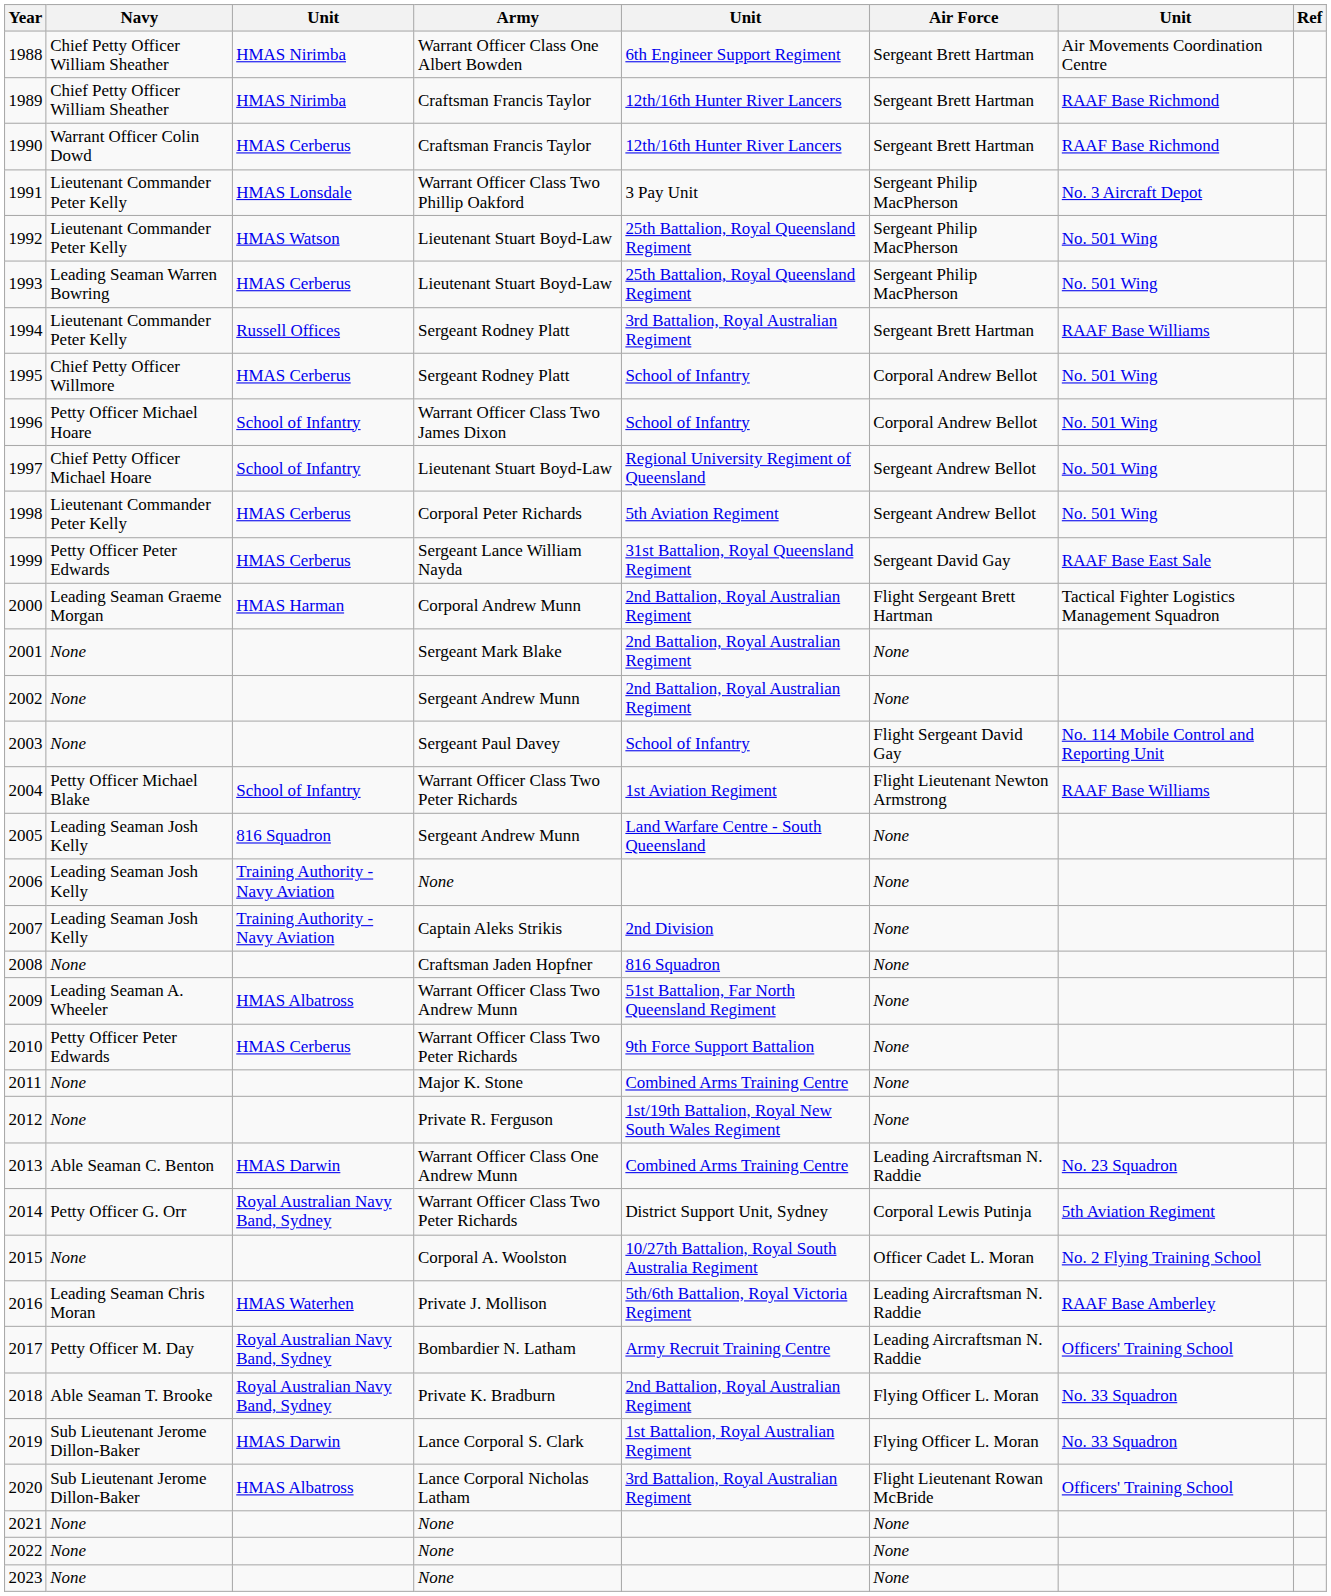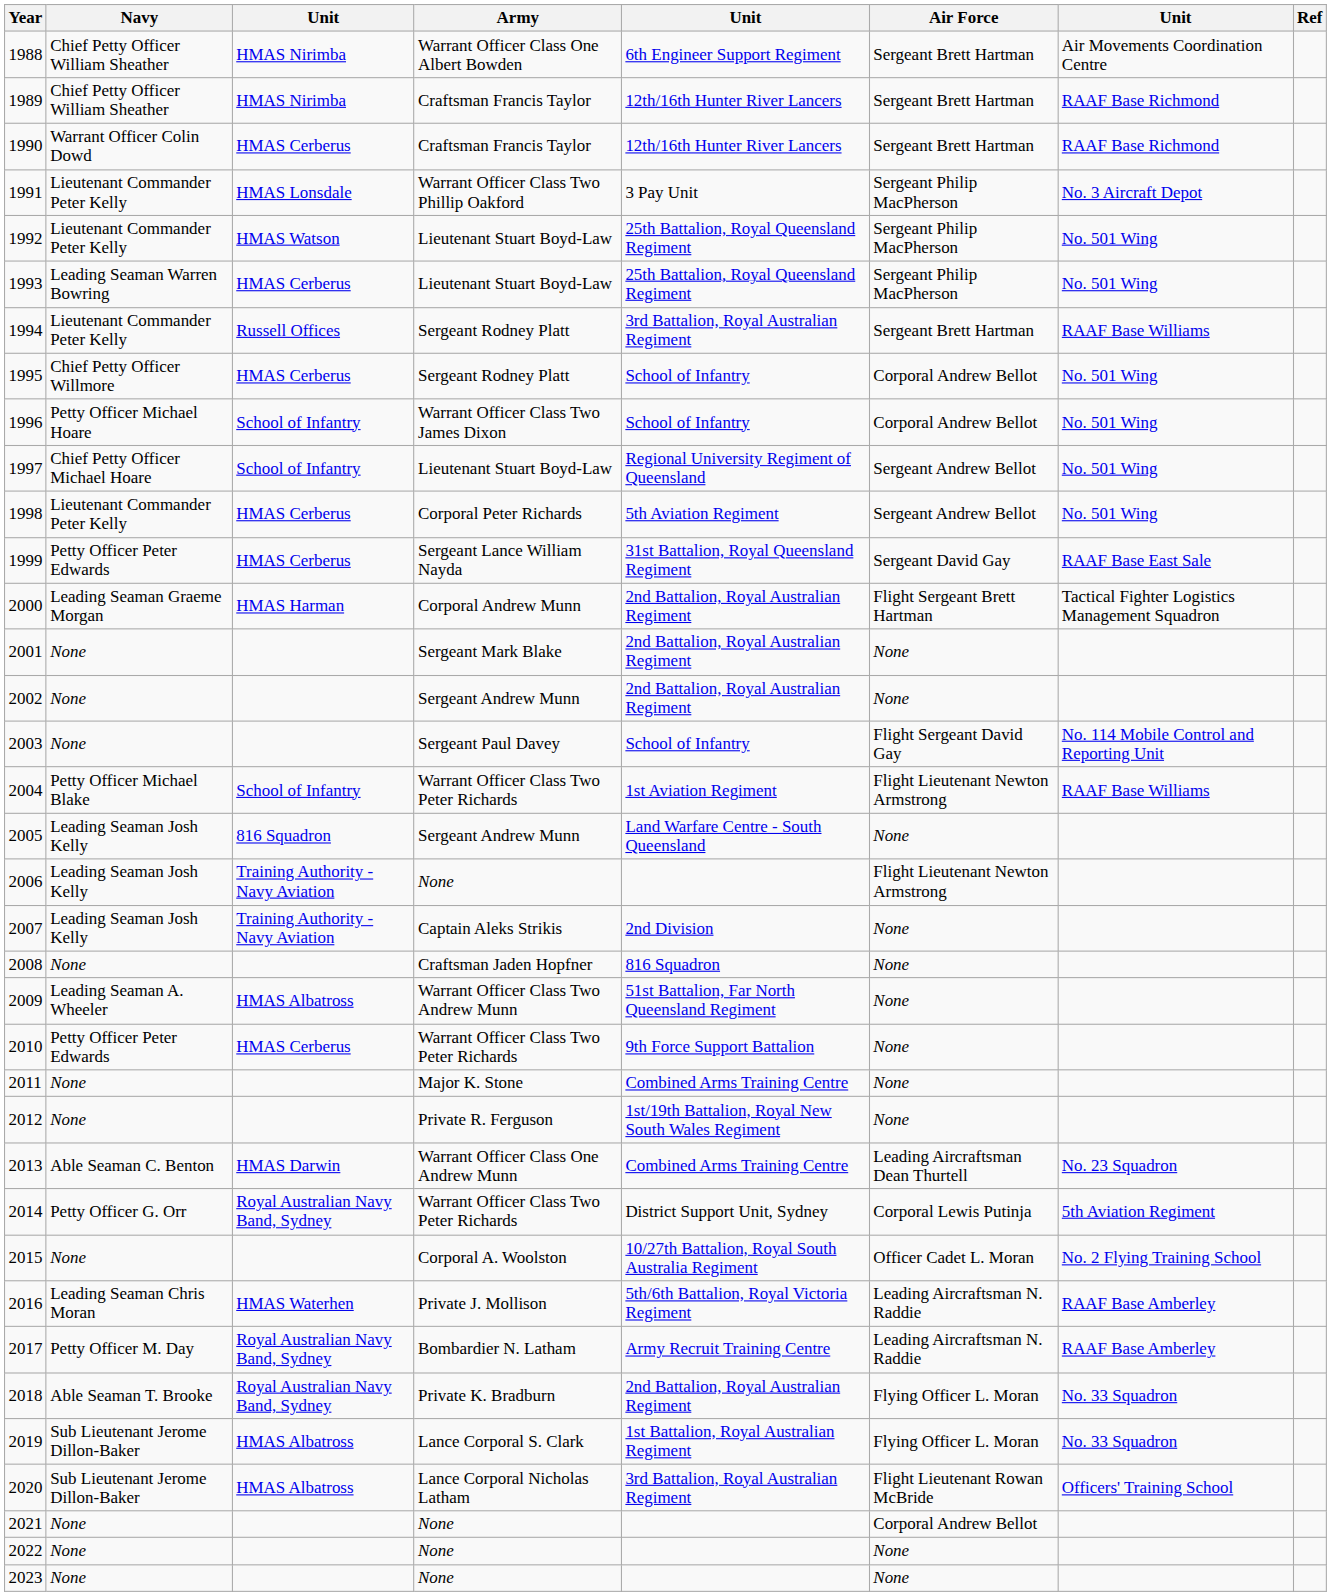 <table class="wikitable" style="text-align:left;">
 <tr>
 <th>Year</th>
 <th>Navy</th>
 <th>Unit</th>
 <th>Army</th>
 <th>Unit</th>
 <th>Air Force</th>
 <th>Unit</th>
 <th>Ref</th>
 </tr>
 <tr>
 <td>1988</td>
 <td>Chief Petty Officer William Sheather</td>
 <td><a href='#'>HMAS Nirimba</a></td>
 <td>Warrant Officer Class One Albert Bowden</td>
 <td><a href='#'>6th Engineer Support Regiment</a></td>
 <td>Sergeant Brett Hartman</td>
 <td>Air Movements Coordination Centre</td>
 <td></td>
 </tr>
 <tr>
 <td>1989</td>
 <td>Chief Petty Officer William Sheather</td>
 <td><a href='#'>HMAS Nirimba</a></td>
 <td>Craftsman Francis Taylor</td>
 <td><a href='#'>12th/16th Hunter River Lancers</a></td>
 <td>Sergeant Brett  Hartman</td>
 <td><a href='#'>RAAF Base Richmond</a></td>
 <td></td>
 </tr>
 <tr>
 <td>1990</td>
 <td>Warrant Officer Colin Dowd</td>
 <td><a href='#'>HMAS Cerberus</a></td>
 <td>Craftsman Francis Taylor</td>
 <td><a href='#'>12th/16th Hunter River Lancers</a></td>
 <td>Sergeant Brett  Hartman</td>
 <td><a href='#'>RAAF Base Richmond</a></td>
 <td></td>
 </tr>
 <tr>
 <td>1991</td>
 <td>Lieutenant Commander Peter Kelly</td>
 <td><a href='#'>HMAS Lonsdale</a></td>
 <td>Warrant Officer Class Two Phillip Oakford</td>
 <td>3 Pay Unit</td>
 <td>Sergeant Philip MacPherson</td>
 <td><a href='#'>No. 3 Aircraft Depot</a></td>
 <td></td>
 </tr>
 <tr>
 <td>1992</td>
 <td>Lieutenant Commander Peter Kelly</td>
 <td><a href='#'>HMAS Watson</a></td>
 <td>Lieutenant Stuart Boyd-Law</td>
 <td><a href='#'>25th Battalion, Royal Queensland Regiment</a></td>
 <td>Sergeant Philip MacPherson</td>
 <td><a href='#'>No. 501 Wing</a></td>
 <td></td>
 </tr>
 <tr>
 <td>1993</td>
 <td>Leading Seaman Warren Bowring</td>
 <td><a href='#'>HMAS Cerberus</a></td>
 <td>Lieutenant Stuart Boyd-Law</td>
 <td><a href='#'>25th Battalion, Royal Queensland Regiment</a></td>
 <td>Sergeant Philip MacPherson</td>
 <td><a href='#'>No. 501 Wing</a></td>
 <td></td>
 </tr>
 <tr>
 <td>1994</td>
 <td>Lieutenant Commander Peter Kelly</td>
 <td><a href='#'>Russell Offices</a></td>
 <td>Sergeant Rodney Platt</td>
 <td><a href='#'>3rd Battalion, Royal Australian Regiment</a></td>
 <td>Sergeant Brett Hartman</td>
 <td><a href='#'>RAAF Base Williams</a></td>
 <td></td>
 </tr>
 <tr>
 <td>1995</td>
 <td>Chief Petty Officer Willmore</td>
 <td><a href='#'>HMAS Cerberus</a></td>
 <td>Sergeant Rodney Platt</td>
 <td><a href='#'>School of Infantry</a></td>
 <td>Corporal Andrew Bellot</td>
 <td><a href='#'>No. 501 Wing</a></td>
 <td></td>
 </tr>
 <tr>
 <td>1996</td>
 <td>Petty Officer Michael Hoare</td>
 <td><a href='#'>School of Infantry</a></td>
 <td>Warrant Officer Class Two James Dixon</td>
 <td><a href='#'>School of Infantry</a></td>
 <td>Corporal Andrew Bellot</td>
 <td><a href='#'>No. 501 Wing</a></td>
 <td></td>
 </tr>
 <tr>
 <td>1997</td>
 <td>Chief Petty Officer Michael Hoare</td>
 <td><a href='#'>School of Infantry</a></td>
 <td>Lieutenant Stuart Boyd-Law</td>
 <td><a href='#'>Regional University Regiment of Queensland</a></td>
 <td>Sergeant Andrew Bellot</td>
 <td><a href='#'>No. 501 Wing</a></td>
 <td></td>
 </tr>
 <tr>
 <td>1998</td>
 <td>Lieutenant Commander Peter Kelly</td>
 <td><a href='#'>HMAS Cerberus</a></td>
 <td>Corporal Peter Richards</td>
 <td><a href='#'>5th Aviation Regiment</a></td>
 <td>Sergeant Andrew Bellot</td>
 <td><a href='#'>No. 501 Wing</a></td>
 <td></td>
 </tr>
 <tr>
 <td>1999</td>
 <td>Petty Officer Peter Edwards</td>
 <td><a href='#'>HMAS Cerberus</a></td>
 <td>Sergeant Lance William Nayda</td>
 <td><a href='#'>31st Battalion, Royal Queensland Regiment</a></td>
 <td>Sergeant David Gay</td>
 <td><a href='#'>RAAF Base East Sale</a></td>
 <td></td>
 </tr>
 <tr>
 <td>2000</td>
 <td>Leading Seaman Graeme Morgan</td>
 <td><a href='#'>HMAS Harman</a></td>
 <td>Corporal Andrew Munn</td>
 <td><a href='#'>2nd Battalion, Royal Australian Regiment</a></td>
 <td>Flight Sergeant Brett Hartman</td>
 <td>Tactical Fighter Logistics Management Squadron</td>
 <td></td>
 </tr>
 <tr>
 <td>2001</td>
 <td><em>None</em></td>
 <td></td>
 <td>Sergeant Mark Blake</td>
 <td><a href='#'>2nd Battalion, Royal Australian Regiment</a></td>
 <td><em>None</em></td>
 <td></td>
 <td></td>
 </tr>
 <tr>
 <td>2002</td>
 <td><em>None</em></td>
 <td></td>
 <td>Sergeant Andrew Munn</td>
 <td><a href='#'>2nd Battalion, Royal Australian Regiment</a></td>
 <td><em>None</em></td>
 <td></td>
 <td></td>
 </tr>
 <tr>
 <td>2003</td>
 <td><em>None</em></td>
 <td></td>
 <td>Sergeant Paul Davey</td>
 <td><a href='#'>School of Infantry</a></td>
 <td>Flight Sergeant David Gay</td>
 <td><a href='#'>No. 114 Mobile Control and Reporting Unit</a></td>
 <td></td>
 </tr>
 <tr>
 <td>2004</td>
 <td>Petty Officer Michael Blake</td>
 <td><a href='#'>School of Infantry</a></td>
 <td>Warrant Officer Class Two Peter Richards</td>
 <td><a href='#'>1st Aviation Regiment</a></td>
 <td>Flight Lieutenant Newton Armstrong</td>
 <td><a href='#'>RAAF Base Williams</a></td>
 <td></td>
 </tr>
 <tr>
 <td>2005</td>
 <td>Leading Seaman Josh Kelly</td>
 <td><a href='#'>816 Squadron</a></td>
 <td>Sergeant Andrew Munn</td>
 <td><a href='#'>Land Warfare Centre - South Queensland</a></td>
 <td><em>None</em></td>
 <td></td>
 <td></td>
 </tr>
 <tr>
 <td>2006</td>
 <td>Leading Seaman Josh Kelly</td>
 <td><a href='#'>Training Authority - Navy Aviation</a></td>
 <td><em>None</em></td>
 <td></td>
-<td><em>None</em></td>
+<td>Flight Lieutenant Newton Armstrong</td>
 <td></td>
 <td></td>
 </tr>
 <tr>
 <td>2007</td>
 <td>Leading Seaman Josh Kelly</td>
 <td><a href='#'>Training Authority - Navy Aviation</a></td>
 <td>Captain Aleks Strikis</td>
 <td><a href='#'>2nd Division</a></td>
 <td><em>None</em></td>
 <td></td>
 <td></td>
 </tr>
 <tr>
 <td>2008</td>
 <td><em>None</em></td>
 <td></td>
 <td>Craftsman Jaden Hopfner</td>
 <td><a href='#'>816 Squadron</a></td>
 <td><em>None</em></td>
 <td></td>
 <td></td>
 </tr>
 <tr>
 <td>2009</td>
 <td>Leading Seaman A. Wheeler</td>
 <td><a href='#'>HMAS Albatross</a></td>
 <td>Warrant Officer Class Two Andrew Munn</td>
 <td><a href='#'>51st Battalion, Far North Queensland Regiment</a></td>
 <td><em>None</em></td>
 <td></td>
 <td></td>
 </tr>
 <tr>
 <td>2010</td>
 <td>Petty Officer Peter Edwards</td>
 <td><a href='#'>HMAS Cerberus</a></td>
 <td>Warrant Officer Class Two Peter Richards</td>
 <td><a href='#'>9th Force Support Battalion</a></td>
 <td><em>None</em></td>
 <td></td>
 <td></td>
 </tr>
 <tr>
 <td>2011</td>
 <td><em>None</em></td>
 <td></td>
 <td>Major K. Stone</td>
 <td><a href='#'>Combined Arms Training Centre</a></td>
 <td><em>None</em></td>
 <td></td>
 <td></td>
 </tr>
 <tr>
 <td>2012</td>
 <td><em>None</em></td>
 <td></td>
 <td>Private R. Ferguson</td>
 <td><a href='#'>1st/19th Battalion, Royal New South Wales Regiment</a></td>
 <td><em>None</em></td>
 <td></td>
 <td></td>
 </tr>
 <tr>
 <td>2013</td>
 <td>Able Seaman C. Benton</td>
 <td><a href='#'>HMAS Darwin</a></td>
 <td>Warrant Officer Class One Andrew Munn</td>
 <td><a href='#'>Combined Arms Training Centre</a></td>
-<td>Leading Aircraftsman N. Raddie</td>
+<td>Leading Aircraftsman Dean Thurtell</td>
 <td><a href='#'>No. 23 Squadron</a></td>
 <td></td>
 </tr>
 <tr>
 <td>2014</td>
 <td>Petty Officer G. Orr</td>
 <td><a href='#'>Royal Australian Navy Band, Sydney</a></td>
 <td>Warrant Officer Class Two Peter Richards</td>
 <td>District Support Unit, Sydney</td>
 <td>Corporal Lewis Putinja</td>
 <td><a href='#'>5th Aviation Regiment</a></td>
 <td></td>
 </tr>
 <tr>
 <td>2015</td>
 <td><em>None</em></td>
 <td></td>
 <td>Corporal A. Woolston</td>
 <td><a href='#'>10/27th Battalion, Royal South Australia Regiment</a></td>
 <td>Officer Cadet L. Moran</td>
 <td><a href='#'>No. 2 Flying Training School</a></td>
 <td></td>
 </tr>
 <tr>
 <td>2016</td>
 <td>Leading Seaman Chris Moran</td>
 <td><a href='#'>HMAS Waterhen</a></td>
 <td>Private J. Mollison</td>
 <td><a href='#'>5th/6th Battalion, Royal Victoria Regiment</a></td>
 <td>Leading Aircraftsman N. Raddie</td>
 <td><a href='#'>RAAF Base Amberley</a></td>
 <td></td>
 </tr>
 <tr>
 <td>2017</td>
 <td>Petty Officer M. Day</td>
 <td><a href='#'>Royal Australian Navy Band, Sydney</a></td>
 <td>Bombardier N. Latham</td>
 <td><a href='#'>Army Recruit Training Centre</a></td>
 <td>Leading Aircraftsman N. Raddie</td>
-<td><a href='#'>Officers' Training School</a></td>
+<td><a href='#'>RAAF Base Amberley</a></td>
 <td></td>
 </tr>
 <tr>
 <td>2018</td>
 <td>Able Seaman T. Brooke</td>
 <td><a href='#'>Royal Australian Navy Band, Sydney</a></td>
 <td>Private K. Bradburn</td>
 <td><a href='#'>2nd Battalion, Royal Australian Regiment</a></td>
 <td>Flying Officer L. Moran</td>
 <td><a href='#'>No. 33 Squadron</a></td>
 <td></td>
 </tr>
 <tr>
 <td>2019</td>
 <td>Sub Lieutenant Jerome Dillon-Baker</td>
-<td><a href='#'>HMAS Darwin</a></td>
+<td><a href='#'>HMAS Albatross</a></td>
 <td>Lance Corporal S. Clark</td>
 <td><a href='#'>1st Battalion, Royal Australian Regiment</a></td>
 <td>Flying Officer L. Moran</td>
 <td><a href='#'>No. 33 Squadron</a></td>
 <td></td>
 </tr>
 <tr>
 <td>2020</td>
 <td>Sub Lieutenant Jerome Dillon-Baker</td>
 <td><a href='#'>HMAS Albatross</a></td>
 <td>Lance Corporal Nicholas Latham</td>
 <td><a href='#'>3rd Battalion, Royal Australian Regiment</a></td>
 <td>Flight Lieutenant Rowan McBride</td>
 <td><a href='#'>Officers' Training School</a></td>
 <td></td>
 </tr>
 <tr>
 <td>2021</td>
 <td><em>None</em></td>
 <td></td>
 <td><em>None</em></td>
 <td></td>
-<td><em>None</em></td>
+<td>Corporal Andrew Bellot</td>
 <td></td>
 <td></td>
 </tr>
 <tr>
 <td>2022</td>
 <td><em>None</em></td>
 <td></td>
 <td><em>None</em></td>
 <td></td>
 <td><em>None</em></td>
 <td></td>
 <td></td>
 </tr>
 <tr>
 <td>2023</td>
 <td><em>None</em></td>
 <td></td>
 <td><em>None</em></td>
 <td></td>
 <td><em>None</em></td>
 <td></td>
 <td></td>
 </tr>
 </table>
